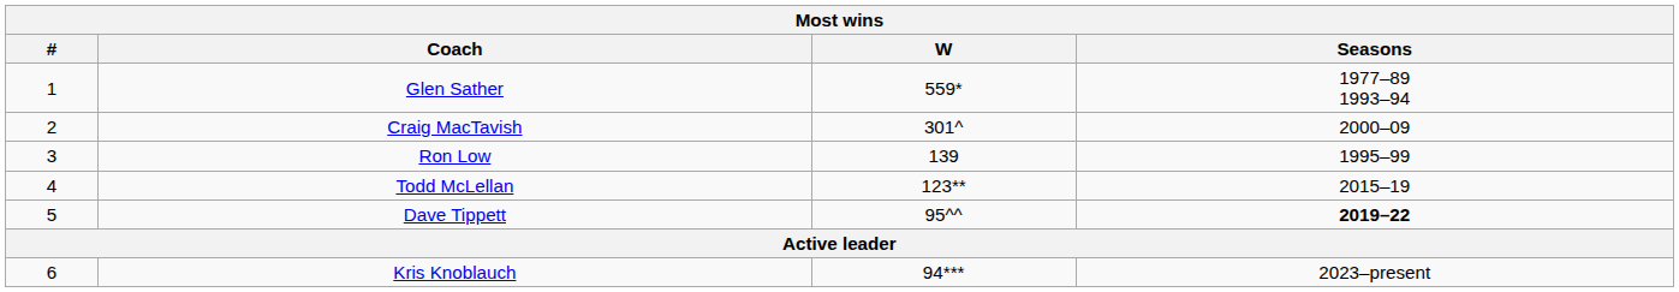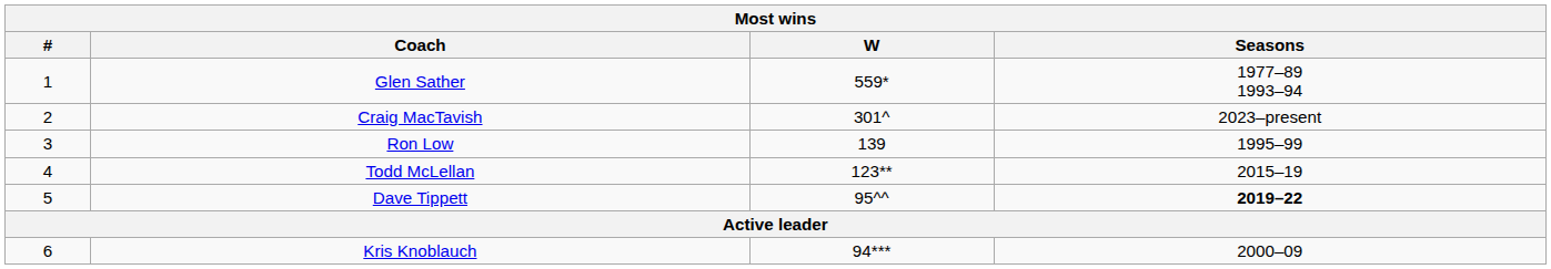 <table class="wikitable" style="text-align: center; font-size: 95%" width="70%">
 <tr>
 <th colspan="4">Most wins</th>
 </tr>
 <tr>
 <th>#</th>
 <th>Coach</th>
 <th>W</th>
 <th>Seasons</th>
 </tr>
 <tr>
 <td>1</td>
 <td><a href='#'>Glen Sather</a></td>
 <td>559*</td>
 <td>1977–89<br>1993–94</td>
 </tr>
 <tr>
 <td>2</td>
 <td><a href='#'>Craig MacTavish</a></td>
 <td>301^</td>
-<td>2000–09</td>
+<td>2023–present</td>
 </tr>
 <tr>
 <td>3</td>
 <td><a href='#'>Ron Low</a></td>
 <td>139</td>
 <td>1995–99</td>
 </tr>
 <tr>
 <td>4</td>
 <td><a href='#'>Todd McLellan</a></td>
 <td>123**</td>
 <td>2015–19</td>
 </tr>
 <tr>
 <td>5</td>
 <td><a href='#'>Dave Tippett</a></td>
 <td>95^^</td>
 <td><strong>2019–22</strong></td>
 </tr>
 <tr>
 <th colspan="4">Active leader</th>
 </tr>
 <tr>
 <td>6</td>
 <td><a href='#'>Kris Knoblauch</a></td>
 <td>94***</td>
-<td>2023–present</td>
+<td>2000–09</td>
 </tr>
 </table>
